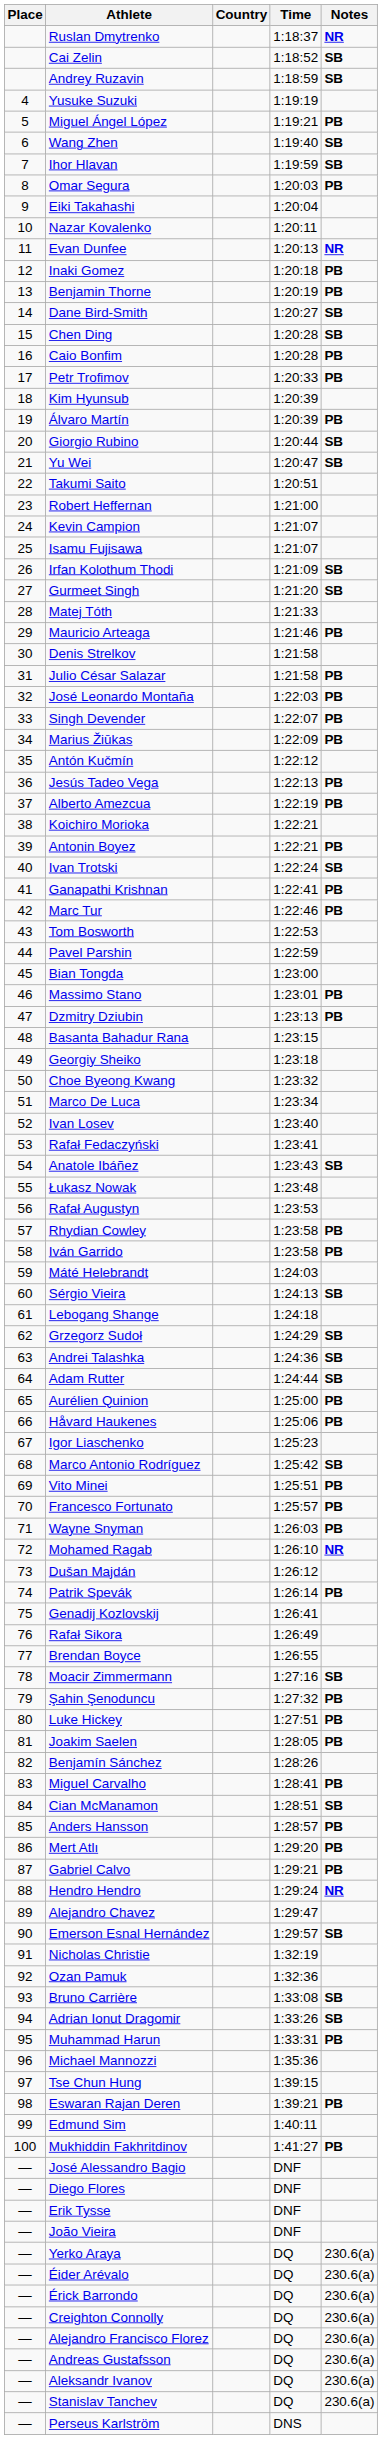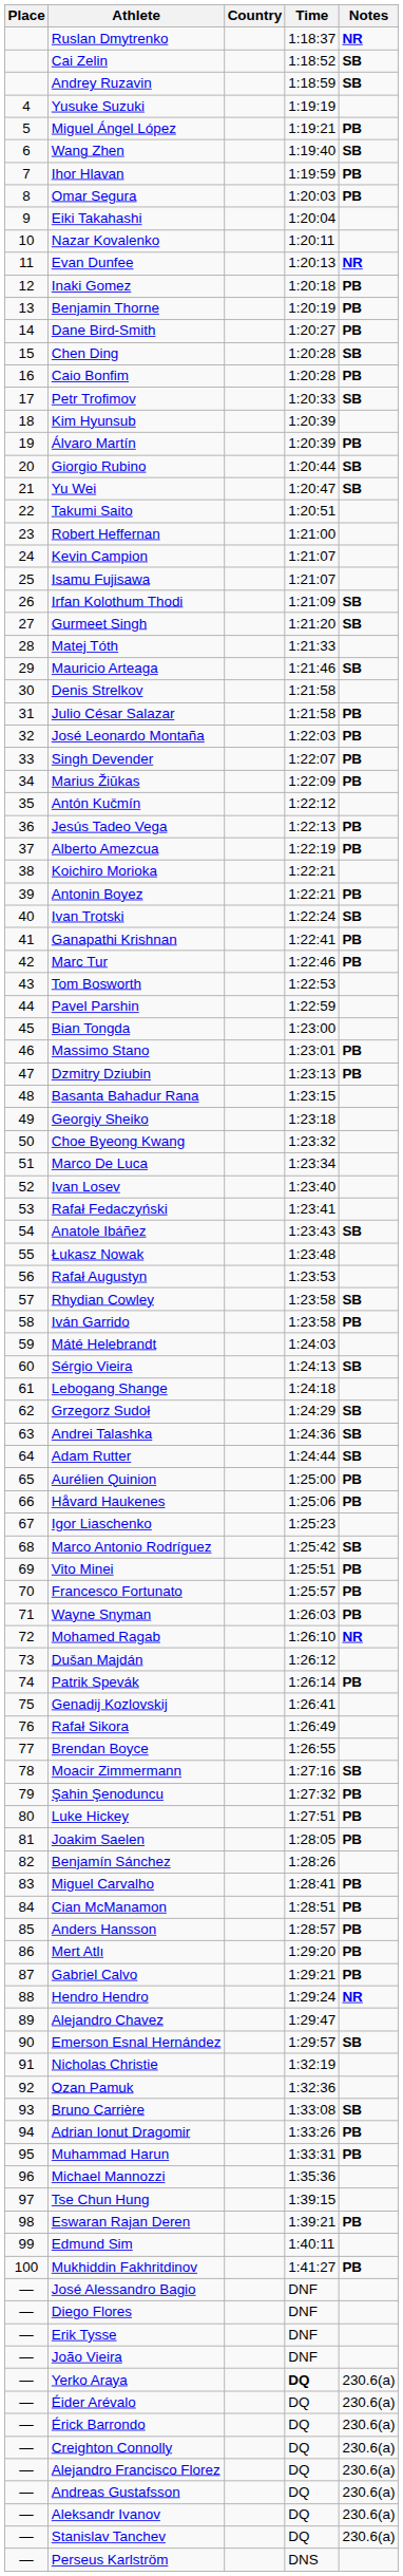 <table class=wikitable>
 <tr>
 <th>Place</th>
 <th>Athlete</th>
 <th>Country</th>
 <th>Time</th>
 <th>Notes</th>
 </tr>
 <tr>
 <td align=center></td>
 <td align=left><a href='#'>Ruslan Dmytrenko</a></td>
 <td align=left></td>
 <td>1:18:37</td>
 <td><strong><a href='#'>NR</a></strong></td>
 </tr>
 <tr>
 <td align=center></td>
 <td align=left><a href='#'>Cai Zelin</a></td>
 <td align=left></td>
 <td>1:18:52</td>
 <td><strong>SB</strong></td>
 </tr>
 <tr>
 <td align=center></td>
 <td align=left><a href='#'>Andrey Ruzavin</a></td>
 <td align=left></td>
 <td>1:18:59</td>
 <td><strong>SB</strong></td>
 </tr>
 <tr>
 <td align=center>4</td>
 <td align=left><a href='#'>Yusuke Suzuki</a></td>
 <td align=left></td>
 <td>1:19:19</td>
 <td></td>
 </tr>
 <tr>
 <td align=center>5</td>
 <td align=left><a href='#'>Miguel Ángel López</a></td>
 <td align=left></td>
 <td>1:19:21</td>
 <td><strong>PB</strong></td>
 </tr>
 <tr>
 <td align=center>6</td>
 <td align=left><a href='#'>Wang Zhen</a></td>
 <td align=left></td>
 <td>1:19:40</td>
 <td><strong>SB</strong></td>
 </tr>
 <tr>
 <td align=center>7</td>
 <td align=left><a href='#'>Ihor Hlavan</a></td>
 <td align=left></td>
 <td>1:19:59</td>
-<td><strong>SB</strong></td>
+<td><strong>PB</strong></td>
 </tr>
 <tr>
 <td align=center>8</td>
 <td align=left><a href='#'>Omar Segura</a></td>
 <td align=left></td>
 <td>1:20:03</td>
 <td><strong>PB</strong></td>
 </tr>
 <tr>
 <td align=center>9</td>
 <td align=left><a href='#'>Eiki Takahashi</a></td>
 <td align=left></td>
 <td>1:20:04</td>
 <td></td>
 </tr>
 <tr>
 <td align=center>10</td>
 <td align=left><a href='#'>Nazar Kovalenko</a></td>
 <td align=left></td>
 <td>1:20:11</td>
 <td></td>
 </tr>
 <tr>
 <td align=center>11</td>
 <td align=left><a href='#'>Evan Dunfee</a></td>
 <td align=left></td>
 <td>1:20:13</td>
 <td><strong><a href='#'>NR</a></strong></td>
 </tr>
 <tr>
 <td align=center>12</td>
 <td align=left><a href='#'>Inaki Gomez</a></td>
 <td align=left></td>
 <td>1:20:18</td>
 <td><strong>PB</strong></td>
 </tr>
 <tr>
 <td align=center>13</td>
 <td align=left><a href='#'>Benjamin Thorne</a></td>
 <td align=left></td>
 <td>1:20:19</td>
 <td><strong>PB</strong></td>
 </tr>
 <tr>
 <td align=center>14</td>
 <td align=left><a href='#'>Dane Bird-Smith</a></td>
 <td align=left></td>
 <td>1:20:27</td>
-<td><strong>SB</strong></td>
+<td><strong>PB</strong></td>
 </tr>
 <tr>
 <td align=center>15</td>
 <td align=left><a href='#'>Chen Ding</a></td>
 <td align=left></td>
 <td>1:20:28</td>
 <td><strong>SB</strong></td>
 </tr>
 <tr>
 <td align=center>16</td>
 <td align=left><a href='#'>Caio Bonfim</a></td>
 <td align=left></td>
 <td>1:20:28</td>
 <td><strong>PB</strong></td>
 </tr>
 <tr>
 <td align=center>17</td>
 <td align=left><a href='#'>Petr Trofimov</a></td>
 <td align=left></td>
 <td>1:20:33</td>
-<td><strong>PB</strong></td>
+<td><strong>SB</strong></td>
 </tr>
 <tr>
 <td align=center>18</td>
 <td align=left><a href='#'>Kim Hyunsub</a></td>
 <td align=left></td>
 <td>1:20:39</td>
 <td></td>
 </tr>
 <tr>
 <td align=center>19</td>
 <td align=left><a href='#'>Álvaro Martín</a></td>
 <td align=left></td>
 <td>1:20:39</td>
 <td><strong>PB</strong></td>
 </tr>
 <tr>
 <td align=center>20</td>
 <td align=left><a href='#'>Giorgio Rubino</a></td>
 <td align=left></td>
 <td>1:20:44</td>
 <td><strong>SB</strong></td>
 </tr>
 <tr>
 <td align=center>21</td>
 <td align=left><a href='#'>Yu Wei</a></td>
 <td align=left></td>
 <td>1:20:47</td>
 <td><strong>SB</strong></td>
 </tr>
 <tr>
 <td align=center>22</td>
 <td align=left><a href='#'>Takumi Saito</a></td>
 <td align=left></td>
 <td>1:20:51</td>
 <td></td>
 </tr>
 <tr>
 <td align=center>23</td>
 <td align=left><a href='#'>Robert Heffernan</a></td>
 <td align=left></td>
 <td>1:21:00</td>
 <td></td>
 </tr>
 <tr>
 <td align=center>24</td>
 <td align=left><a href='#'>Kevin Campion</a></td>
 <td align=left></td>
 <td>1:21:07</td>
 <td></td>
 </tr>
 <tr>
 <td align=center>25</td>
 <td align=left><a href='#'>Isamu Fujisawa</a></td>
 <td align=left></td>
 <td>1:21:07</td>
 <td></td>
 </tr>
 <tr>
 <td align=center>26</td>
 <td align=left><a href='#'>Irfan Kolothum Thodi</a></td>
 <td align=left></td>
 <td>1:21:09</td>
 <td><strong>SB</strong></td>
 </tr>
 <tr>
 <td align=center>27</td>
 <td align=left><a href='#'>Gurmeet Singh</a></td>
 <td align=left></td>
 <td>1:21:20</td>
 <td><strong>SB</strong></td>
 </tr>
 <tr>
 <td align=center>28</td>
 <td align=left><a href='#'>Matej Tóth</a></td>
 <td align=left></td>
 <td>1:21:33</td>
 <td></td>
 </tr>
 <tr>
 <td align=center>29</td>
 <td align=left><a href='#'>Mauricio Arteaga</a></td>
 <td align=left></td>
 <td>1:21:46</td>
-<td><strong>PB</strong></td>
+<td><strong>SB</strong></td>
 </tr>
 <tr>
 <td align=center>30</td>
 <td align=left><a href='#'>Denis Strelkov</a></td>
 <td align=left></td>
 <td>1:21:58</td>
 <td></td>
 </tr>
 <tr>
 <td align=center>31</td>
 <td align=left><a href='#'>Julio César Salazar</a></td>
 <td align=left></td>
 <td>1:21:58</td>
 <td><strong>PB</strong></td>
 </tr>
 <tr>
 <td align=center>32</td>
 <td align=left><a href='#'>José Leonardo Montaña</a></td>
 <td align=left></td>
 <td>1:22:03</td>
 <td><strong>PB</strong></td>
 </tr>
 <tr>
 <td align=center>33</td>
 <td align=left><a href='#'>Singh Devender</a></td>
 <td align=left></td>
 <td>1:22:07</td>
 <td><strong>PB</strong></td>
 </tr>
 <tr>
 <td align=center>34</td>
 <td align=left><a href='#'>Marius Žiūkas</a></td>
 <td align=left></td>
 <td>1:22:09</td>
 <td><strong>PB</strong></td>
 </tr>
 <tr>
 <td align=center>35</td>
 <td align=left><a href='#'>Antón Kučmín</a></td>
 <td align=left></td>
 <td>1:22:12</td>
 <td></td>
 </tr>
 <tr>
 <td align=center>36</td>
 <td align=left><a href='#'>Jesús Tadeo Vega</a></td>
 <td align=left></td>
 <td>1:22:13</td>
 <td><strong>PB</strong></td>
 </tr>
 <tr>
 <td align=center>37</td>
 <td align=left><a href='#'>Alberto Amezcua</a></td>
 <td align=left></td>
 <td>1:22:19</td>
 <td><strong>PB</strong></td>
 </tr>
 <tr>
 <td align=center>38</td>
 <td align=left><a href='#'>Koichiro Morioka</a></td>
 <td align=left></td>
 <td>1:22:21</td>
 <td></td>
 </tr>
 <tr>
 <td align=center>39</td>
 <td align=left><a href='#'>Antonin Boyez</a></td>
 <td align=left></td>
 <td>1:22:21</td>
 <td><strong>PB</strong></td>
 </tr>
 <tr>
 <td align=center>40</td>
 <td align=left><a href='#'>Ivan Trotski</a></td>
 <td align=left></td>
 <td>1:22:24</td>
 <td><strong>SB</strong></td>
 </tr>
 <tr>
 <td align=center>41</td>
 <td align=left><a href='#'>Ganapathi Krishnan</a></td>
 <td align=left></td>
 <td>1:22:41</td>
 <td><strong>PB</strong></td>
 </tr>
 <tr>
 <td align=center>42</td>
 <td align=left><a href='#'>Marc Tur</a></td>
 <td align=left></td>
 <td>1:22:46</td>
 <td><strong>PB</strong></td>
 </tr>
 <tr>
 <td align=center>43</td>
 <td align=left><a href='#'>Tom Bosworth</a></td>
 <td align=left></td>
 <td>1:22:53</td>
 <td></td>
 </tr>
 <tr>
 <td align=center>44</td>
 <td align=left><a href='#'>Pavel Parshin</a></td>
 <td align=left></td>
 <td>1:22:59</td>
 <td></td>
 </tr>
 <tr>
 <td align=center>45</td>
 <td align=left><a href='#'>Bian Tongda</a></td>
 <td align=left></td>
 <td>1:23:00</td>
 <td></td>
 </tr>
 <tr>
 <td align=center>46</td>
 <td align=left><a href='#'>Massimo Stano</a></td>
 <td align=left></td>
 <td>1:23:01</td>
 <td><strong>PB</strong></td>
 </tr>
 <tr>
 <td align=center>47</td>
 <td align=left><a href='#'>Dzmitry Dziubin</a></td>
 <td align=left></td>
 <td>1:23:13</td>
 <td><strong>PB</strong></td>
 </tr>
 <tr>
 <td align=center>48</td>
 <td align=left><a href='#'>Basanta Bahadur Rana</a></td>
 <td align=left></td>
 <td>1:23:15</td>
 <td></td>
 </tr>
 <tr>
 <td align=center>49</td>
 <td align=left><a href='#'>Georgiy Sheiko</a></td>
 <td align=left></td>
 <td>1:23:18</td>
 <td></td>
 </tr>
 <tr>
 <td align=center>50</td>
 <td align=left><a href='#'>Choe Byeong Kwang</a></td>
 <td align=left></td>
 <td>1:23:32</td>
 <td></td>
 </tr>
 <tr>
 <td align=center>51</td>
 <td align=left><a href='#'>Marco De Luca</a></td>
 <td align=left></td>
 <td>1:23:34</td>
 <td></td>
 </tr>
 <tr>
 <td align=center>52</td>
 <td align=left><a href='#'>Ivan Losev</a></td>
 <td align=left></td>
 <td>1:23:40</td>
 <td></td>
 </tr>
 <tr>
 <td align=center>53</td>
 <td align=left><a href='#'>Rafał Fedaczyński</a></td>
 <td align=left></td>
 <td>1:23:41</td>
 <td></td>
 </tr>
 <tr>
 <td align=center>54</td>
 <td align=left><a href='#'>Anatole Ibáñez</a></td>
 <td align=left></td>
 <td>1:23:43</td>
 <td><strong>SB</strong></td>
 </tr>
 <tr>
 <td align=center>55</td>
 <td align=left><a href='#'>Łukasz Nowak</a></td>
 <td align=left></td>
 <td>1:23:48</td>
 <td></td>
 </tr>
 <tr>
 <td align=center>56</td>
 <td align=left><a href='#'>Rafał Augustyn</a></td>
 <td align=left></td>
 <td>1:23:53</td>
 <td></td>
 </tr>
 <tr>
 <td align=center>57</td>
 <td align=left><a href='#'>Rhydian Cowley</a></td>
 <td align=left></td>
 <td>1:23:58</td>
-<td><strong>PB</strong></td>
+<td><strong>SB</strong></td>
 </tr>
 <tr>
 <td align=center>58</td>
 <td align=left><a href='#'>Iván Garrido</a></td>
 <td align=left></td>
 <td>1:23:58</td>
 <td><strong>PB</strong></td>
 </tr>
 <tr>
 <td align=center>59</td>
 <td align=left><a href='#'>Máté Helebrandt</a></td>
 <td align=left></td>
 <td>1:24:03</td>
 <td></td>
 </tr>
 <tr>
 <td align=center>60</td>
 <td align=left><a href='#'>Sérgio Vieira</a></td>
 <td align=left></td>
 <td>1:24:13</td>
 <td><strong>SB</strong></td>
 </tr>
 <tr>
 <td align=center>61</td>
 <td align=left><a href='#'>Lebogang Shange</a></td>
 <td align=left></td>
 <td>1:24:18</td>
 <td></td>
 </tr>
 <tr>
 <td align=center>62</td>
 <td align=left><a href='#'>Grzegorz Sudoł</a></td>
 <td align=left></td>
 <td>1:24:29</td>
 <td><strong>SB</strong></td>
 </tr>
 <tr>
 <td align=center>63</td>
 <td align=left><a href='#'>Andrei Talashka</a></td>
 <td align=left></td>
 <td>1:24:36</td>
 <td><strong>SB</strong></td>
 </tr>
 <tr>
 <td align=center>64</td>
 <td align=left><a href='#'>Adam Rutter</a></td>
 <td align=left></td>
 <td>1:24:44</td>
 <td><strong>SB</strong></td>
 </tr>
 <tr>
 <td align=center>65</td>
 <td align=left><a href='#'>Aurélien Quinion</a></td>
 <td align=left></td>
 <td>1:25:00</td>
 <td><strong>PB</strong></td>
 </tr>
 <tr>
 <td align=center>66</td>
 <td align=left><a href='#'>Håvard Haukenes</a></td>
 <td align=left></td>
 <td>1:25:06</td>
 <td><strong>PB</strong></td>
 </tr>
 <tr>
 <td align=center>67</td>
 <td align=left><a href='#'>Igor Liaschenko</a></td>
 <td align=left></td>
 <td>1:25:23</td>
 <td></td>
 </tr>
 <tr>
 <td align=center>68</td>
 <td align=left><a href='#'>Marco Antonio Rodríguez</a></td>
 <td align=left></td>
 <td>1:25:42</td>
 <td><strong>SB</strong></td>
 </tr>
 <tr>
 <td align=center>69</td>
 <td align=left><a href='#'>Vito Minei</a></td>
 <td align=left></td>
 <td>1:25:51</td>
 <td><strong>PB</strong></td>
 </tr>
 <tr>
 <td align=center>70</td>
 <td align=left><a href='#'>Francesco Fortunato</a></td>
 <td align=left></td>
 <td>1:25:57</td>
 <td><strong>PB</strong></td>
 </tr>
 <tr>
 <td align=center>71</td>
 <td align=left><a href='#'>Wayne Snyman</a></td>
 <td align=left></td>
 <td>1:26:03</td>
 <td><strong>PB</strong></td>
 </tr>
 <tr>
 <td align=center>72</td>
 <td align=left><a href='#'>Mohamed Ragab</a></td>
 <td align=left></td>
 <td>1:26:10</td>
 <td><strong><a href='#'>NR</a></strong></td>
 </tr>
 <tr>
 <td align=center>73</td>
 <td align=left><a href='#'>Dušan Majdán</a></td>
 <td align=left></td>
 <td>1:26:12</td>
 <td></td>
 </tr>
 <tr>
 <td align=center>74</td>
 <td align=left><a href='#'>Patrik Spevák</a></td>
 <td align=left></td>
 <td>1:26:14</td>
 <td><strong>PB</strong></td>
 </tr>
 <tr>
 <td align=center>75</td>
 <td align=left><a href='#'>Genadij Kozlovskij</a></td>
 <td align=left></td>
 <td>1:26:41</td>
 <td></td>
 </tr>
 <tr>
 <td align=center>76</td>
 <td align=left><a href='#'>Rafał Sikora</a></td>
 <td align=left></td>
 <td>1:26:49</td>
 <td></td>
 </tr>
 <tr>
 <td align=center>77</td>
 <td align=left><a href='#'>Brendan Boyce</a></td>
 <td align=left></td>
 <td>1:26:55</td>
 <td></td>
 </tr>
 <tr>
 <td align=center>78</td>
 <td align=left><a href='#'>Moacir Zimmermann</a></td>
 <td align=left></td>
 <td>1:27:16</td>
 <td><strong>SB</strong></td>
 </tr>
 <tr>
 <td align=center>79</td>
 <td align=left><a href='#'>Şahin Şenoduncu</a></td>
 <td align=left></td>
 <td>1:27:32</td>
 <td><strong>PB</strong></td>
 </tr>
 <tr>
 <td align=center>80</td>
 <td align=left><a href='#'>Luke Hickey</a></td>
 <td align=left></td>
 <td>1:27:51</td>
 <td><strong>PB</strong></td>
 </tr>
 <tr>
 <td align=center>81</td>
 <td align=left><a href='#'>Joakim Saelen</a></td>
 <td align=left></td>
 <td>1:28:05</td>
 <td><strong>PB</strong></td>
 </tr>
 <tr>
 <td align=center>82</td>
 <td align=left><a href='#'>Benjamín Sánchez</a></td>
 <td align=left></td>
 <td>1:28:26</td>
 <td></td>
 </tr>
 <tr>
 <td align=center>83</td>
 <td align=left><a href='#'>Miguel Carvalho</a></td>
 <td align=left></td>
 <td>1:28:41</td>
 <td><strong>PB</strong></td>
 </tr>
 <tr>
 <td align=center>84</td>
 <td align=left><a href='#'>Cian McManamon</a></td>
 <td align=left></td>
 <td>1:28:51</td>
-<td><strong>SB</strong></td>
+<td><strong>PB</strong></td>
 </tr>
 <tr>
 <td align=center>85</td>
 <td align=left><a href='#'>Anders Hansson</a></td>
 <td align=left></td>
 <td>1:28:57</td>
 <td><strong>PB</strong></td>
 </tr>
 <tr>
 <td align=center>86</td>
 <td align=left><a href='#'>Mert Atlı</a></td>
 <td align=left></td>
 <td>1:29:20</td>
 <td><strong>PB</strong></td>
 </tr>
 <tr>
 <td align=center>87</td>
 <td align=left><a href='#'>Gabriel Calvo</a></td>
 <td align=left></td>
 <td>1:29:21</td>
 <td><strong>PB</strong></td>
 </tr>
 <tr>
 <td align=center>88</td>
 <td align=left><a href='#'>Hendro Hendro</a></td>
 <td align=left></td>
 <td>1:29:24</td>
 <td><strong><a href='#'>NR</a></strong></td>
 </tr>
 <tr>
 <td align=center>89</td>
 <td align=left><a href='#'>Alejandro Chavez</a></td>
 <td align=left></td>
 <td>1:29:47</td>
 <td></td>
 </tr>
 <tr>
 <td align=center>90</td>
 <td align=left><a href='#'>Emerson Esnal Hernández</a></td>
 <td align=left></td>
 <td>1:29:57</td>
 <td><strong>SB</strong></td>
 </tr>
 <tr>
 <td align=center>91</td>
 <td align=left><a href='#'>Nicholas Christie</a></td>
 <td align=left></td>
 <td>1:32:19</td>
 <td></td>
 </tr>
 <tr>
 <td align=center>92</td>
 <td align=left><a href='#'>Ozan Pamuk</a></td>
 <td align=left></td>
 <td>1:32:36</td>
 <td></td>
 </tr>
 <tr>
 <td align=center>93</td>
 <td align=left><a href='#'>Bruno Carrière</a></td>
 <td align=left></td>
 <td>1:33:08</td>
 <td><strong>SB</strong></td>
 </tr>
 <tr>
 <td align=center>94</td>
 <td align=left><a href='#'>Adrian Ionut Dragomir</a></td>
 <td align=left></td>
 <td>1:33:26</td>
-<td><strong>SB</strong></td>
+<td><strong>PB</strong></td>
 </tr>
 <tr>
 <td align=center>95</td>
 <td align=left><a href='#'>Muhammad Harun</a></td>
 <td align=left></td>
 <td>1:33:31</td>
 <td><strong>PB</strong></td>
 </tr>
 <tr>
 <td align=center>96</td>
 <td align=left><a href='#'>Michael Mannozzi</a></td>
 <td align=left></td>
 <td>1:35:36</td>
 <td></td>
 </tr>
 <tr>
 <td align=center>97</td>
 <td align=left><a href='#'>Tse Chun Hung</a></td>
 <td align=left></td>
 <td>1:39:15</td>
 <td></td>
 </tr>
 <tr>
 <td align=center>98</td>
 <td align=left><a href='#'>Eswaran Rajan Deren</a></td>
 <td align=left></td>
 <td>1:39:21</td>
 <td><strong>PB</strong></td>
 </tr>
 <tr>
 <td align=center>99</td>
 <td align=left><a href='#'>Edmund Sim</a></td>
 <td align=left></td>
 <td>1:40:11</td>
 <td></td>
 </tr>
 <tr>
 <td align=center>100</td>
 <td align=left><a href='#'>Mukhiddin Fakhritdinov</a></td>
 <td align=left></td>
 <td>1:41:27</td>
 <td><strong>PB</strong></td>
 </tr>
 <tr>
 <td align=center>—</td>
 <td align=left><a href='#'>José Alessandro Bagio</a></td>
 <td align=left></td>
 <td>DNF</td>
 <td></td>
 </tr>
 <tr>
 <td align=center>—</td>
 <td align=left><a href='#'>Diego Flores</a></td>
 <td align=left></td>
 <td>DNF</td>
 <td></td>
 </tr>
 <tr>
 <td align=center>—</td>
 <td align=left><a href='#'>Erik Tysse</a></td>
 <td align=left></td>
 <td>DNF</td>
 <td></td>
 </tr>
 <tr>
 <td align=center>—</td>
 <td align=left><a href='#'>João Vieira</a></td>
 <td align=left></td>
 <td>DNF</td>
 <td></td>
 </tr>
 <tr>
 <td align=center>—</td>
 <td align=left><a href='#'>Yerko Araya</a></td>
 <td align=left></td>
-<td>DQ</td>
+<td><strong>DQ</strong></td>
 <td>230.6(a)</td>
 </tr>
 <tr>
 <td align=center>—</td>
 <td align=left><a href='#'>Éider Arévalo</a></td>
 <td align=left></td>
 <td>DQ</td>
 <td>230.6(a)</td>
 </tr>
 <tr>
 <td align=center>—</td>
 <td align=left><a href='#'>Érick Barrondo</a></td>
 <td align=left></td>
 <td>DQ</td>
 <td>230.6(a)</td>
 </tr>
 <tr>
 <td align=center>—</td>
 <td align=left><a href='#'>Creighton Connolly</a></td>
 <td align=left></td>
 <td>DQ</td>
 <td>230.6(a)</td>
 </tr>
 <tr>
 <td align=center>—</td>
 <td align=left><a href='#'>Alejandro Francisco Florez</a></td>
 <td align=left></td>
 <td>DQ</td>
 <td>230.6(a)</td>
 </tr>
 <tr>
 <td align=center>—</td>
 <td align=left><a href='#'>Andreas Gustafsson</a></td>
 <td align=left></td>
 <td>DQ</td>
 <td>230.6(a)</td>
 </tr>
 <tr>
 <td align=center>—</td>
 <td align=left><a href='#'>Aleksandr Ivanov</a></td>
 <td align=left></td>
 <td>DQ</td>
 <td>230.6(a)</td>
 </tr>
 <tr>
 <td align=center>—</td>
 <td align=left><a href='#'>Stanislav Tanchev</a></td>
 <td align=left></td>
 <td>DQ</td>
 <td>230.6(a)</td>
 </tr>
 <tr>
 <td align=center>—</td>
 <td align=left><a href='#'>Perseus Karlström</a></td>
 <td align=left></td>
 <td>DNS</td>
 <td></td>
 </tr>
 </table>
